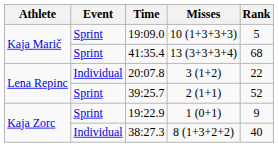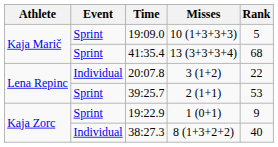 <table class="wikitable" style="font-size:90%">
 <tr>
 <th>Athlete</th>
 <th>Event</th>
 <th>Time</th>
 <th>Misses</th>
 <th>Rank</th>
 </tr>
 <tr align=center>
 <td align=left rowspan=2><a href='#'>Kaja Marič</a></td>
 <td align=left><a href='#'>Sprint</a></td>
 <td>19:09.0</td>
 <td>10 (1+3+3+3)</td>
 <td>5</td>
 </tr>
 <tr align=center>
 <td align=left><a href='#'>Sprint</a></td>
 <td>41:35.4</td>
 <td>13 (3+3+3+4)</td>
 <td>68</td>
 </tr>
 <tr align=center>
 <td align=left rowspan=2><a href='#'>Lena Repinc</a></td>
 <td align=left><a href='#'>Individual</a></td>
 <td>20:07.8</td>
 <td>3 (1+2)</td>
 <td>22</td>
 </tr>
 <tr align=center>
 <td align=left><a href='#'>Sprint</a></td>
 <td>39:25.7</td>
 <td>2 (1+1)</td>
-<td>52</td>
+<td>53</td>
 </tr>
 <tr align=center>
 <td align=left rowspan=2><a href='#'>Kaja Zorc</a></td>
 <td align=left><a href='#'>Sprint</a></td>
 <td>19:22.9</td>
 <td>1 (0+1)</td>
 <td>9</td>
 </tr>
 <tr align=center>
 <td align=left><a href='#'>Individual</a></td>
 <td>38:27.3</td>
 <td>8 (1+3+2+2)</td>
 <td>40</td>
 </tr>
 </table>
